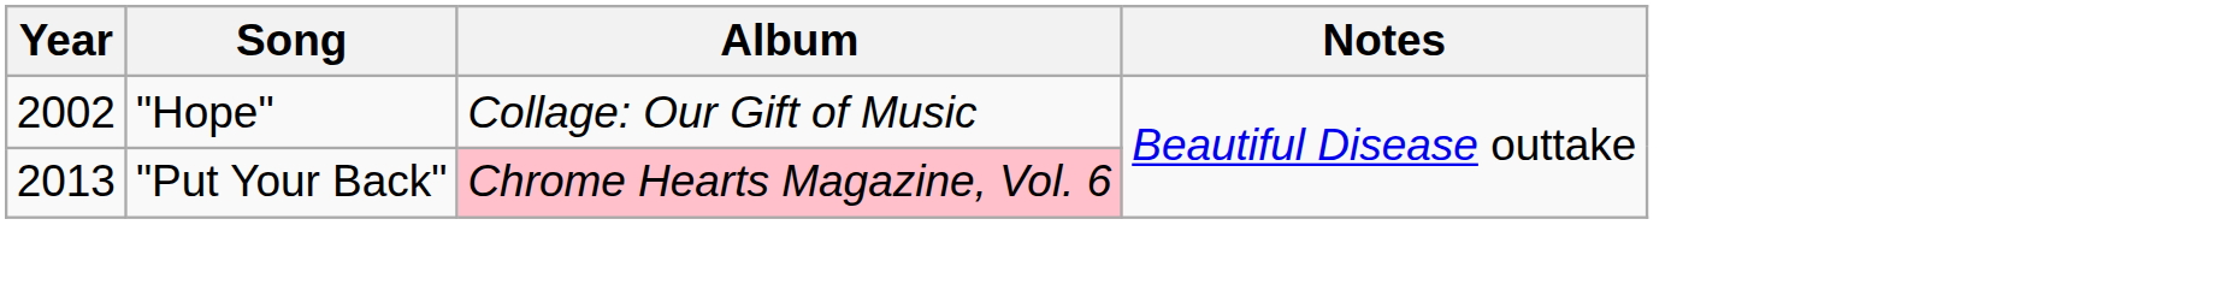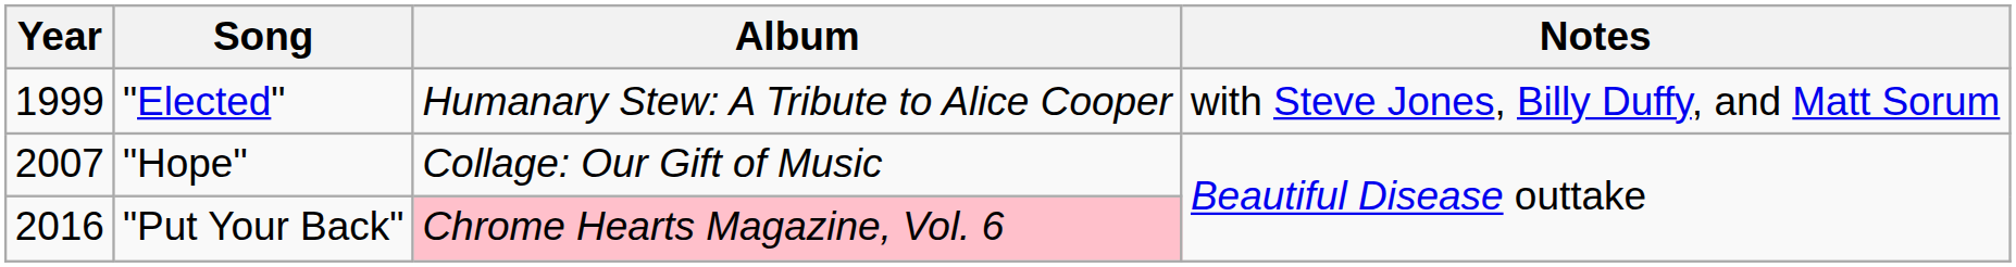 <table class="wikitable">
 <tr>
 <th>Year</th>
 <th>Song</th>
 <th>Album</th>
 <th>Notes</th>
 </tr>
 <tr>
-<td>2002</td>
+<td>1999</td>
+<td>"<a href='#'>Elected</a>"</td>
+<td><em>Humanary Stew: A Tribute to Alice Cooper</em></td>
+<td>with <a href='#'>Steve Jones</a>, <a href='#'>Billy Duffy</a>, and <a href='#'>Matt Sorum</a></td>
+</tr>
+<tr>
+<td>2007</td>
 <td>"Hope"</td>
 <td><em>Collage: Our Gift of Music</em></td>
 <td rowspan="2"><em><a href='#'>Beautiful Disease</a></em> outtake</td>
 </tr>
 <tr>
-<td>2013</td>
+<td>2016</td>
 <td>"Put Your Back"</td>
 <td style="background: pink;"><em>Chrome Hearts Magazine, Vol. 6</em></td>
 </tr>
 </table>
